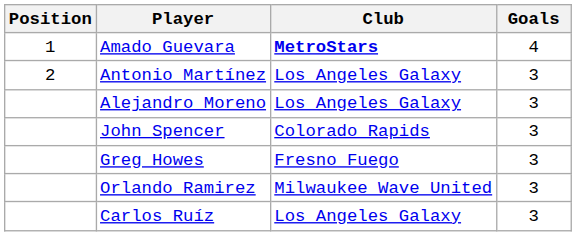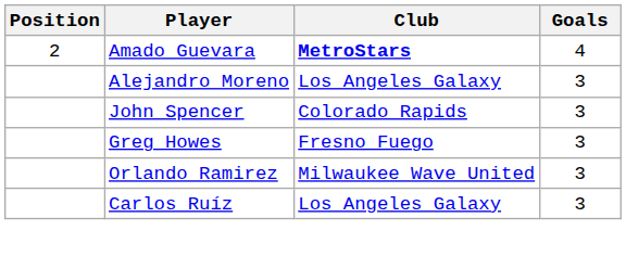 <table class="wikitable">
 <tr>
 <th width="50px">Position</th>
 <th>Player</th>
 <th>Club</th>
 <th width="50px">Goals</th>
 </tr>
 <tr align="center" valign="top" bgcolor="#FFFFFF">
-<td>1</td>
+<td>2</td>
 <td align="left"><a href='#'>Amado Guevara</a></td>
 <td align="left"><strong><a href='#'>MetroStars</a></strong></td>
 <td>4</td>
-</tr>
-<tr align="center" valign="top" bgcolor="#FFFFFF">
-<td>2</td>
-<td align="left"><a href='#'>Antonio Martínez</a></td>
-<td align="left"><a href='#'>Los Angeles Galaxy</a></td>
-<td>3</td>
 </tr>
 <tr align="center" valign="top" bgcolor="#FFFFFF">
 <td></td>
 <td align="left"><a href='#'>Alejandro Moreno</a></td>
 <td align="left"><a href='#'>Los Angeles Galaxy</a></td>
 <td>3</td>
 </tr>
 <tr align="center" valign="top" bgcolor="#FFFFFF">
 <td></td>
 <td align="left"><a href='#'>John Spencer</a></td>
 <td align="left"><a href='#'>Colorado Rapids</a></td>
 <td>3</td>
 </tr>
 <tr align="center" valign="top" bgcolor="#FFFFFF">
 <td></td>
 <td align="left"><a href='#'>Greg Howes</a></td>
 <td align="left"><a href='#'>Fresno Fuego</a></td>
 <td>3</td>
 </tr>
 <tr align="center" valign="top" bgcolor="#FFFFFF">
 <td></td>
 <td align="left"><a href='#'>Orlando Ramirez</a></td>
 <td align="left"><a href='#'>Milwaukee Wave United</a></td>
 <td>3</td>
 </tr>
 <tr align="center" valign="top" bgcolor="#FFFFFF">
 <td></td>
 <td align="left"><a href='#'>Carlos Ruíz</a></td>
 <td align="left"><a href='#'>Los Angeles Galaxy</a></td>
 <td>3</td>
 </tr>
 </table>
